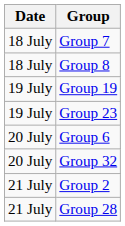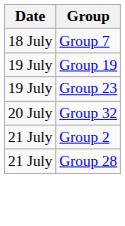 <table class="wikitable">
 <tr>
 <th>Date</th>
 <th>Group</th>
 </tr>
 <tr>
 <td style="text-align:right;">18 July</td>
 <td style="text-align:left;"><a href='#'>Group 7</a></td>
 </tr>
 <tr>
-<td style="text-align:right;">18 July</td>
-<td style="text-align:left;"><a href='#'>Group 8</a></td>
-</tr>
-<tr>
 <td style="text-align:right;">19 July</td>
 <td style="text-align:left;"><a href='#'>Group 19</a></td>
 </tr>
 <tr>
 <td style="text-align:right;">19 July</td>
 <td style="text-align:left;"><a href='#'>Group 23</a></td>
-</tr>
-<tr>
-<td style="text-align:right;">20 July</td>
-<td style="text-align:left;"><a href='#'>Group 6</a></td>
 </tr>
 <tr>
 <td style="text-align:right;">20 July</td>
 <td style="text-align:left;"><a href='#'>Group 32</a></td>
 </tr>
 <tr>
 <td style="text-align:right;">21 July</td>
 <td style="text-align:left;"><a href='#'>Group 2</a></td>
 </tr>
 <tr>
 <td style="text-align:right;">21 July</td>
 <td style="text-align:left;"><a href='#'>Group 28</a></td>
 </tr>
 </table>
